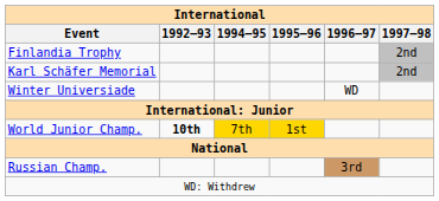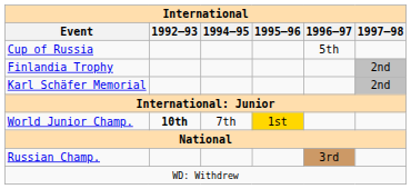 <table class="wikitable" style="text-align:center">
 <tr>
 <th style="background-color: #ffdead; " colspan=6 align=center>International</th>
 </tr>
 <tr>
 <th>Event</th>
 <th>1992–93</th>
 <th>1994–95</th>
 <th>1995–96</th>
 <th>1996–97</th>
 <th>1997–98</th>
+</tr>
+<tr>
+<td align=left> <a href='#'>Cup of Russia</a></td>
+<td></td>
+<td></td>
+<td></td>
+<td>5th</td>
+<td></td>
 </tr>
 <tr>
 <td align=left><a href='#'>Finlandia Trophy</a></td>
 <td></td>
 <td></td>
 <td></td>
 <td></td>
 <td bgcolor=silver>2nd</td>
 </tr>
 <tr>
 <td align=left><a href='#'>Karl Schäfer Memorial</a></td>
 <td></td>
 <td></td>
 <td></td>
 <td></td>
 <td bgcolor=silver>2nd</td>
 </tr>
 <tr>
-<td align=left><a href='#'>Winter Universiade</a></td>
-<td></td>
-<td></td>
-<td></td>
-<td>WD</td>
-<td></td>
-</tr>
-<tr>
 <th style="background-color: #ffdead; " colspan=6 align=center>International: Junior</th>
 </tr>
 <tr>
 <td align=left><a href='#'>World Junior Champ.</a></td>
 <td><strong>10th</strong></td>
-<td style="background: gold;">7th</td>
+<td>7th</td>
 <td bgcolor=gold>1st</td>
 <td></td>
 <td></td>
 </tr>
 <tr>
 <th style="background-color: #ffdead; " colspan=6 align=center>National</th>
 </tr>
 <tr>
 <td align=left><a href='#'>Russian Champ.</a></td>
 <td></td>
 <td></td>
 <td></td>
 <td bgcolor=cc9966>3rd</td>
 <td></td>
 </tr>
 <tr>
 <td colspan=6 align=center><small> WD: Withdrew </small></td>
 </tr>
 </table>
